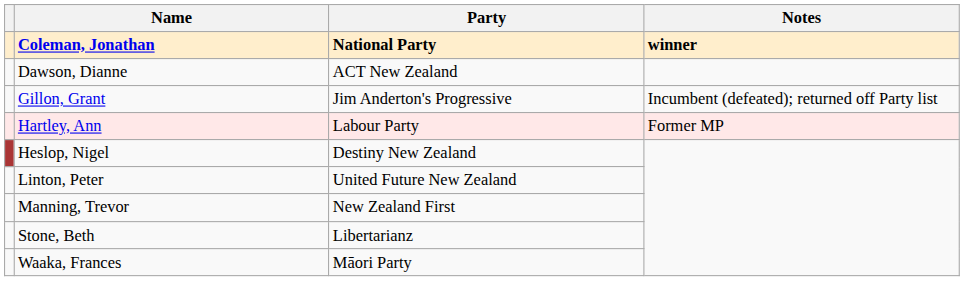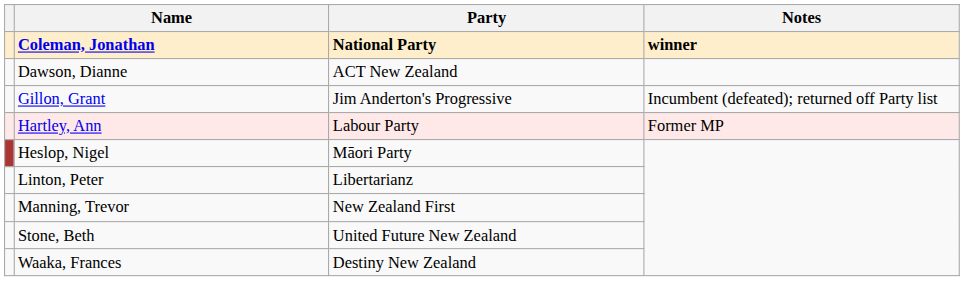 <table class="wikitable" width="70%" style="font-size:95%;">
 <tr>
 <th width=1%></th>
 <th width=33%>Name</th>
 <th width=33%>Party</th>
 <th width=33%>Notes</th>
 </tr>
 <tr ---- bgcolor=#FFEECC>
 <td bgcolor=></td>
 <td><strong><a href='#'>Coleman, Jonathan</a></strong></td>
 <td><strong>National Party</strong></td>
 <td><strong>winner</strong></td>
 </tr>
 <tr -->
 <td bgcolor=></td>
 <td>Dawson, Dianne</td>
 <td>ACT New Zealand</td>
 </tr>
 <tr -->
 <td bgcolor=></td>
 <td><a href='#'>Gillon, Grant</a></td>
 <td>Jim Anderton's Progressive</td>
 <td>Incumbent (defeated); returned off Party list</td>
 </tr>
 <tr ---- bgcolor=#FFE8E8>
 <td bgcolor=></td>
 <td><a href='#'>Hartley, Ann</a></td>
 <td>Labour Party</td>
 <td>Former MP</td>
 </tr>
 <tr -->
 <td bgcolor=#aa3535></td>
 <td>Heslop, Nigel</td>
-<td>Destiny New Zealand</td>
+<td>Māori Party</td>
 </tr>
 <tr -->
 <td bgcolor=></td>
 <td>Linton, Peter</td>
-<td>United Future New Zealand</td>
+<td>Libertarianz</td>
 </tr>
 <tr -->
 <td bgcolor=></td>
 <td>Manning, Trevor</td>
 <td>New Zealand First</td>
 </tr>
 <tr -->
 <td bgcolor=></td>
 <td>Stone, Beth</td>
-<td>Libertarianz</td>
+<td>United Future New Zealand</td>
 </tr>
 <tr -->
 <td bgcolor=></td>
 <td>Waaka, Frances</td>
-<td>Māori Party</td>
+<td>Destiny New Zealand</td>
 </tr>
 </table>
